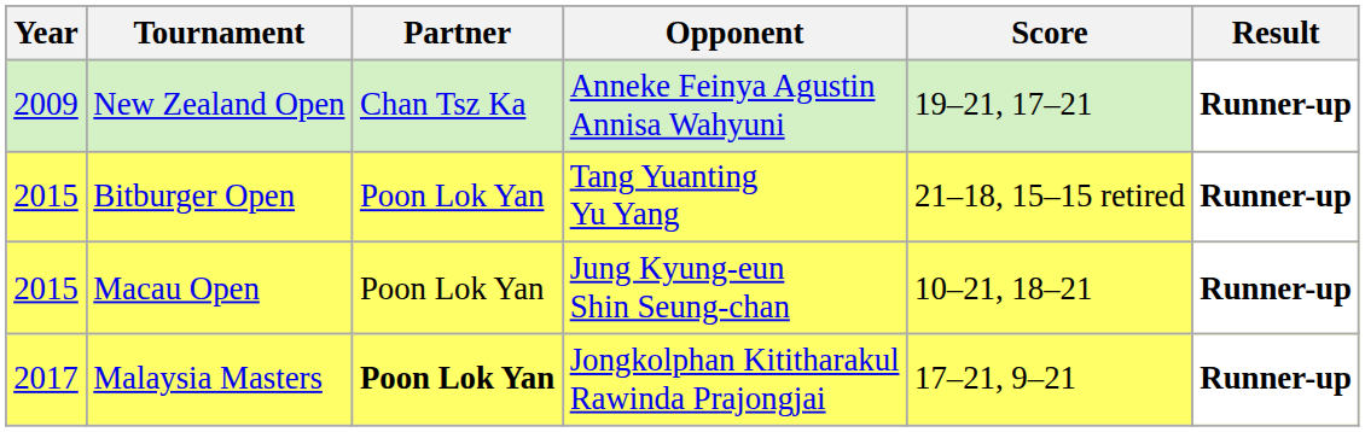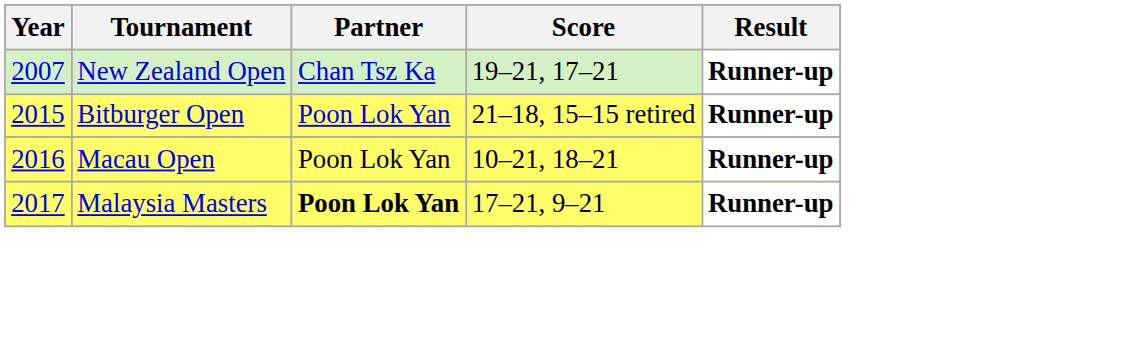 <table class="sortable wikitable" style="font-size: 90%;">
 <tr>
 <th>Year</th>
 <th>Tournament</th>
 <th>Partner</th>
-<th>Opponent</th>
 <th>Score</th>
 <th>Result</th>
 </tr>
 <tr style="background:#D4F1C5">
-<td align="center"><a href='#'>2009</a></td>
+<td align="center"><a href='#'>2007</a></td>
 <td align="left"><a href='#'>New Zealand Open</a></td>
 <td align="left"> <a href='#'>Chan Tsz Ka</a></td>
-<td align="left"> <a href='#'>Anneke Feinya Agustin</a><br> <a href='#'>Annisa Wahyuni</a></td>
 <td align="left">19–21, 17–21</td>
 <td style="text-align:left; background:white"> <strong>Runner-up</strong></td>
 </tr>
 <tr style="background:#FFFF67">
 <td align="center"><a href='#'>2015</a></td>
 <td align="left"><a href='#'>Bitburger Open</a></td>
 <td align="left"> <a href='#'>Poon Lok Yan</a></td>
-<td align="left"> <a href='#'>Tang Yuanting</a><br> <a href='#'>Yu Yang</a></td>
 <td align="left">21–18, 15–15 retired</td>
 <td style="text-align:left; background:white"> <strong>Runner-up</strong></td>
 </tr>
 <tr style="background:#FFFF67">
-<td align="center"><a href='#'>2015</a></td>
+<td align="center"><a href='#'>2016</a></td>
 <td align="left"><a href='#'>Macau Open</a></td>
 <td align="left"> Poon Lok Yan</td>
-<td align="left"> <a href='#'>Jung Kyung-eun</a><br> <a href='#'>Shin Seung-chan</a></td>
 <td align="left">10–21, 18–21</td>
 <td style="text-align:left; background:white"> <strong>Runner-up</strong></td>
 </tr>
 <tr style="background:#FFFF67">
 <td align="center"><a href='#'>2017</a></td>
 <td align="left"><a href='#'>Malaysia Masters</a></td>
 <td align="left"><strong>  Poon Lok Yan</strong></td>
-<td align="left"> <a href='#'>Jongkolphan Kititharakul</a><br> <a href='#'>Rawinda Prajongjai</a></td>
 <td align="left">17–21, 9–21</td>
 <td style="text-align:left; background:white"> <strong>Runner-up</strong></td>
 </tr>
 </table>
